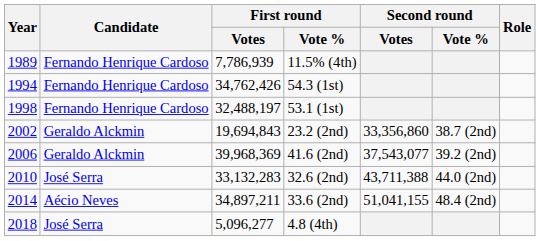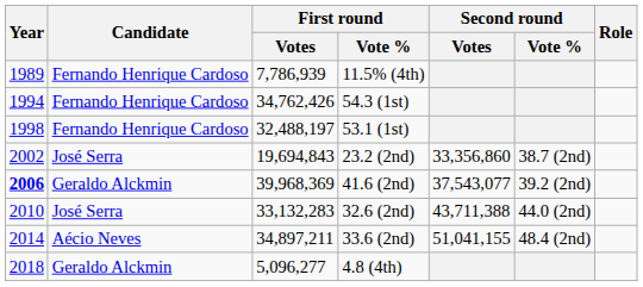 <table class=wikitable style>
 <tr>
 <th rowspan=2>Year</th>
 <th rowspan=2>Candidate</th>
 <th colspan=2>First round</th>
 <th colspan=2>Second round</th>
 <th rowspan=2>Role</th>
 </tr>
 <tr>
 <th>Votes</th>
 <th>Vote %</th>
 <th>Votes</th>
 <th>Vote %</th>
 </tr>
 <tr>
 <td><a href='#'>1989</a></td>
 <td><a href='#'>Fernando Henrique Cardoso</a></td>
 <td>7,786,939</td>
 <td>11.5% (4th)</td>
 <th></th>
 <th></th>
 <td></td>
 </tr>
 <tr>
 <td><a href='#'>1994</a></td>
 <td><a href='#'>Fernando Henrique Cardoso</a></td>
 <td>34,762,426</td>
 <td>54.3 (1st)</td>
 <th></th>
 <th></th>
 <td></td>
 </tr>
 <tr>
 <td><a href='#'>1998</a></td>
 <td><a href='#'>Fernando Henrique Cardoso</a></td>
 <td>32,488,197</td>
 <td>53.1 (1st)</td>
 <th></th>
 <th></th>
 <td></td>
 </tr>
 <tr>
 <td><a href='#'>2002</a></td>
-<td><a href='#'>Geraldo Alckmin</a></td>
+<td><a href='#'>José Serra</a></td>
 <td>19,694,843</td>
 <td>23.2 (2nd)</td>
 <td>33,356,860</td>
 <td>38.7 (2nd)</td>
 <td></td>
 </tr>
 <tr>
-<td><a href='#'>2006</a></td>
+<td><strong><a href='#'>2006</a></strong></td>
 <td><a href='#'>Geraldo Alckmin</a></td>
 <td>39,968,369</td>
 <td>41.6 (2nd)</td>
 <td>37,543,077</td>
 <td>39.2 (2nd)</td>
 <td></td>
 </tr>
 <tr>
 <td><a href='#'>2010</a></td>
 <td><a href='#'>José Serra</a></td>
 <td>33,132,283</td>
 <td>32.6 (2nd)</td>
 <td>43,711,388</td>
 <td>44.0 (2nd)</td>
 <td></td>
 </tr>
 <tr>
 <td><a href='#'>2014</a></td>
 <td><a href='#'>Aécio Neves</a></td>
 <td>34,897,211</td>
 <td>33.6 (2nd)</td>
 <td>51,041,155</td>
 <td>48.4 (2nd)</td>
 <td></td>
 </tr>
 <tr>
 <td><a href='#'>2018</a></td>
-<td><a href='#'>José Serra</a></td>
+<td><a href='#'>Geraldo Alckmin</a></td>
 <td>5,096,277</td>
 <td>4.8 (4th)</td>
 <th></th>
 <th></th>
 <td></td>
 </tr>
 </table>
